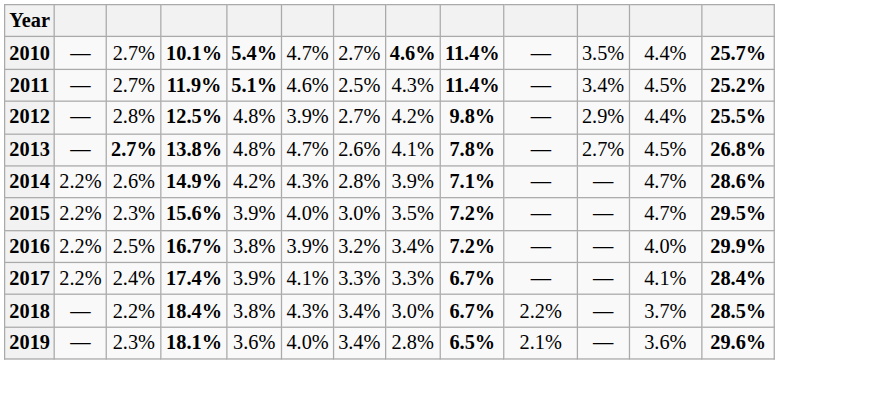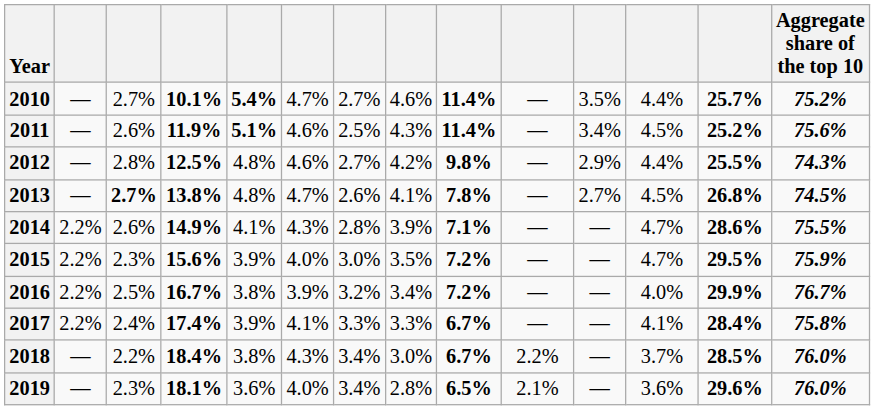 <table class="wikitable sortable" style=text-align:center>
 <tr style=vertical-align:top>
 <th style=vertical-align:bottom>Year</th>
 <th></th>
 <th></th>
 <th></th>
 <th></th>
 <th></th>
 <th></th>
 <th></th>
 <th></th>
 <th width=50></th>
 <th></th>
 <th width=50></th>
 <th width=50></th>
+<th>Aggregate<br>share of<br>the top 10</th>
 </tr>
 <tr>
 <th>2010</th>
 <td>—</td>
 <td>2.7%</td>
 <td><strong>10.1%</strong></td>
 <td><strong>5.4%</strong></td>
 <td>4.7%</td>
 <td>2.7%</td>
-<td><strong>4.6%</strong></td>
+<td>4.6%</td>
 <td><strong>11.4%</strong></td>
 <td>—</td>
 <td>3.5%</td>
 <td>4.4%</td>
 <td><strong>25.7%</strong></td>
+<td><strong><em>75.2%</em></strong></td>
 </tr>
 <tr>
 <th>2011</th>
 <td>—</td>
-<td>2.7%</td>
+<td>2.6%</td>
 <td><strong>11.9%</strong></td>
 <td><strong>5.1%</strong></td>
 <td>4.6%</td>
 <td>2.5%</td>
 <td>4.3%</td>
 <td><strong>11.4%</strong></td>
 <td>—</td>
 <td>3.4%</td>
 <td>4.5%</td>
 <td><strong>25.2%</strong></td>
+<td><strong><em>75.6%</em></strong></td>
 </tr>
 <tr>
 <th>2012</th>
 <td>—</td>
 <td>2.8%</td>
 <td><strong>12.5%</strong></td>
 <td>4.8%</td>
-<td>3.9%</td>
+<td>4.6%</td>
 <td>2.7%</td>
 <td>4.2%</td>
 <td><strong>9.8%</strong></td>
 <td>—</td>
 <td>2.9%</td>
 <td>4.4%</td>
 <td><strong>25.5%</strong></td>
+<td><strong><em>74.3%</em></strong></td>
 </tr>
 <tr>
 <th>2013</th>
 <td>—</td>
 <td><strong>2.7%</strong></td>
 <td><strong>13.8%</strong></td>
 <td>4.8%</td>
 <td>4.7%</td>
 <td>2.6%</td>
 <td>4.1%</td>
 <td><strong>7.8%</strong></td>
 <td>—</td>
 <td>2.7%</td>
 <td>4.5%</td>
 <td><strong>26.8%</strong></td>
+<td><strong><em>74.5%</em></strong></td>
 </tr>
 <tr>
 <th>2014</th>
 <td>2.2%</td>
 <td>2.6%</td>
 <td><strong>14.9%</strong></td>
-<td>4.2%</td>
+<td>4.1%</td>
 <td>4.3%</td>
 <td>2.8%</td>
 <td>3.9%</td>
 <td><strong>7.1%</strong></td>
 <td>—</td>
 <td>—</td>
 <td>4.7%</td>
 <td><strong>28.6%</strong></td>
+<td><strong><em>75.5%</em></strong></td>
 </tr>
 <tr>
 <th>2015</th>
 <td>2.2%</td>
 <td>2.3%</td>
 <td><strong>15.6%</strong></td>
 <td>3.9%</td>
 <td>4.0%</td>
 <td>3.0%</td>
 <td>3.5%</td>
 <td><strong>7.2%</strong></td>
 <td>—</td>
 <td>—</td>
 <td>4.7%</td>
 <td><strong>29.5%</strong></td>
+<td><strong><em>75.9%</em></strong></td>
 </tr>
 <tr>
 <th>2016</th>
 <td>2.2%</td>
 <td>2.5%</td>
 <td><strong>16.7%</strong></td>
 <td>3.8%</td>
 <td>3.9%</td>
 <td>3.2%</td>
 <td>3.4%</td>
 <td><strong>7.2%</strong></td>
 <td>—</td>
 <td>—</td>
 <td>4.0%</td>
 <td><strong>29.9%</strong></td>
+<td><strong><em>76.7%</em></strong></td>
 </tr>
 <tr>
 <th>2017</th>
 <td>2.2%</td>
 <td>2.4%</td>
 <td><strong>17.4%</strong></td>
 <td>3.9%</td>
 <td>4.1%</td>
 <td>3.3%</td>
 <td>3.3%</td>
 <td><strong>6.7%</strong></td>
 <td>—</td>
 <td>—</td>
 <td>4.1%</td>
 <td><strong>28.4%</strong></td>
+<td><strong><em>75.8%</em></strong></td>
 </tr>
 <tr>
 <th>2018</th>
 <td>—</td>
 <td>2.2%</td>
 <td><strong>18.4%</strong></td>
 <td>3.8%</td>
 <td>4.3%</td>
 <td>3.4%</td>
 <td>3.0%</td>
 <td><strong>6.7%</strong></td>
 <td>2.2%</td>
 <td>—</td>
 <td>3.7%</td>
 <td><strong>28.5%</strong></td>
+<td><strong><em>76.0%</em></strong></td>
 </tr>
 <tr>
 <th>2019</th>
 <td>—</td>
 <td>2.3%</td>
 <td><strong>18.1%</strong></td>
 <td>3.6%</td>
 <td>4.0%</td>
 <td>3.4%</td>
 <td>2.8%</td>
 <td><strong>6.5%</strong></td>
 <td>2.1%</td>
 <td>—</td>
 <td>3.6%</td>
 <td><strong>29.6%</strong></td>
+<td><strong><em>76.0%</em></strong></td>
 </tr>
 </table>
